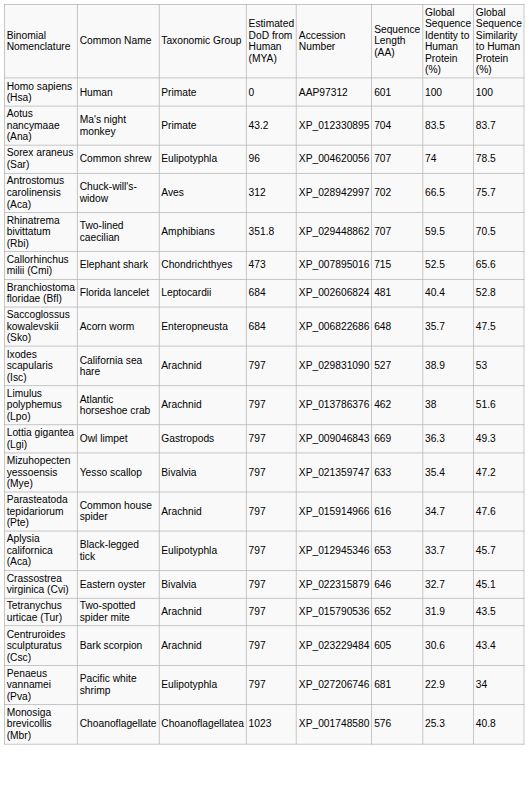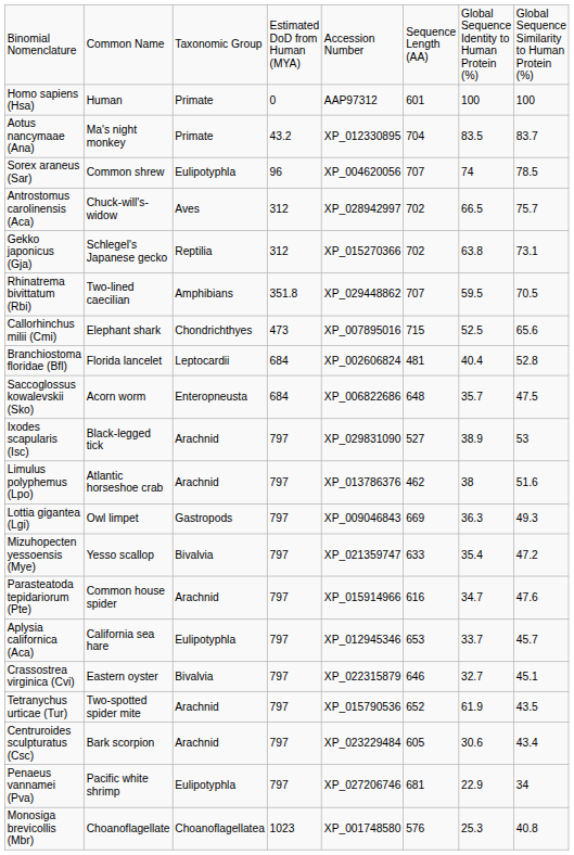 <table class="wikitable">
 <tr>
 <td>Binomial  Nomenclature</td>
 <td>Common Name</td>
 <td>Taxonomic Group</td>
 <td>Estimated DoD from Human (MYA)</td>
 <td>Accession Number</td>
 <td>Sequence Length (AA)</td>
 <td>Global Sequence Identity to  Human Protein (%)</td>
 <td>Global Sequence Similarity to  Human Protein (%)</td>
 </tr>
 <tr>
 <td>Homo sapiens (Hsa)</td>
 <td>Human</td>
 <td>Primate</td>
 <td>0</td>
 <td>AAP97312</td>
 <td>601</td>
 <td>100</td>
 <td>100</td>
 </tr>
 <tr>
 <td>Aotus nancymaae (Ana)</td>
 <td>Ma's night monkey</td>
 <td>Primate</td>
 <td>43.2</td>
 <td>XP_012330895</td>
 <td>704</td>
 <td>83.5</td>
 <td>83.7</td>
 </tr>
 <tr>
 <td>Sorex araneus (Sar)</td>
 <td>Common shrew</td>
 <td>Eulipotyphla</td>
 <td>96</td>
 <td>XP_004620056</td>
 <td>707</td>
 <td>74</td>
 <td>78.5</td>
 </tr>
 <tr>
 <td>Antrostomus carolinensis (Aca)</td>
 <td>Chuck-will's-widow</td>
 <td>Aves</td>
 <td>312</td>
 <td>XP_028942997</td>
 <td>702</td>
 <td>66.5</td>
 <td>75.7</td>
 </tr>
 <tr>
+<td>Gekko japonicus (Gja)</td>
+<td>Schlegel's Japanese gecko</td>
+<td>Reptilia</td>
+<td>312</td>
+<td>XP_015270366</td>
+<td>702</td>
+<td>63.8</td>
+<td>73.1</td>
+</tr>
+<tr>
 <td>Rhinatrema bivittatum (Rbi)</td>
 <td>Two-lined caecilian</td>
 <td>Amphibians</td>
 <td>351.8</td>
 <td>XP_029448862</td>
 <td>707</td>
 <td>59.5</td>
 <td>70.5</td>
 </tr>
 <tr>
 <td>Callorhinchus milii (Cmi)</td>
 <td>Elephant shark</td>
 <td>Chondrichthyes</td>
 <td>473</td>
 <td>XP_007895016</td>
 <td>715</td>
 <td>52.5</td>
 <td>65.6</td>
 </tr>
 <tr>
 <td>Branchiostoma floridae (Bfl)</td>
 <td>Florida lancelet</td>
 <td>Leptocardii</td>
 <td>684</td>
 <td>XP_002606824</td>
 <td>481</td>
 <td>40.4</td>
 <td>52.8</td>
 </tr>
 <tr>
 <td>Saccoglossus kowalevskii (Sko)</td>
 <td>Acorn worm</td>
 <td>Enteropneusta</td>
 <td>684</td>
 <td>XP_006822686</td>
 <td>648</td>
 <td>35.7</td>
 <td>47.5</td>
 </tr>
 <tr>
 <td>Ixodes scapularis (Isc)</td>
-<td>California sea hare</td>
+<td>Black-legged tick</td>
 <td>Arachnid</td>
 <td>797</td>
 <td>XP_029831090</td>
 <td>527</td>
 <td>38.9</td>
 <td>53</td>
 </tr>
 <tr>
 <td>Limulus polyphemus (Lpo)</td>
 <td>Atlantic horseshoe crab</td>
 <td>Arachnid</td>
 <td>797</td>
 <td>XP_013786376</td>
 <td>462</td>
 <td>38</td>
 <td>51.6</td>
 </tr>
 <tr>
 <td>Lottia gigantea (Lgi)</td>
 <td>Owl limpet  </td>
 <td>Gastropods</td>
 <td>797</td>
 <td>XP_009046843</td>
 <td>669</td>
 <td>36.3</td>
 <td>49.3</td>
 </tr>
 <tr>
 <td>Mizuhopecten yessoensis (Mye)</td>
 <td>Yesso scallop</td>
 <td>Bivalvia</td>
 <td>797</td>
 <td>XP_021359747</td>
 <td>633</td>
 <td>35.4</td>
 <td>47.2</td>
 </tr>
 <tr>
 <td>Parasteatoda tepidariorum  (Pte)</td>
 <td>Common house spider</td>
 <td>Arachnid</td>
 <td>797</td>
 <td>XP_015914966</td>
 <td>616</td>
 <td>34.7</td>
 <td>47.6</td>
 </tr>
 <tr>
 <td>Aplysia californica (Aca)</td>
-<td>Black-legged tick</td>
+<td>California sea hare</td>
 <td>Eulipotyphla</td>
 <td>797</td>
 <td>XP_012945346</td>
 <td>653</td>
 <td>33.7</td>
 <td>45.7</td>
 </tr>
 <tr>
 <td>Crassostrea virginica (Cvi)</td>
 <td>Eastern oyster</td>
 <td>Bivalvia</td>
 <td>797</td>
 <td>XP_022315879</td>
 <td>646</td>
 <td>32.7</td>
 <td>45.1</td>
 </tr>
 <tr>
 <td>Tetranychus urticae (Tur)</td>
 <td>Two-spotted spider mite</td>
 <td>Arachnid</td>
 <td>797</td>
 <td>XP_015790536</td>
 <td>652</td>
-<td>31.9</td>
+<td>61.9</td>
 <td>43.5</td>
 </tr>
 <tr>
 <td>Centruroides sculpturatus  (Csc)</td>
 <td>Bark scorpion</td>
 <td>Arachnid</td>
 <td>797</td>
 <td>XP_023229484</td>
 <td>605</td>
 <td>30.6</td>
 <td>43.4</td>
 </tr>
 <tr>
 <td>Penaeus vannamei (Pva)</td>
 <td>Pacific white shrimp</td>
 <td>Eulipotyphla</td>
 <td>797</td>
 <td>XP_027206746</td>
 <td>681</td>
 <td>22.9</td>
 <td>34</td>
 </tr>
 <tr>
 <td>Monosiga brevicollis (Mbr)</td>
 <td>Choanoflagellate</td>
 <td>Choanoflagellatea</td>
 <td>1023</td>
 <td>XP_001748580</td>
 <td>576</td>
 <td>25.3</td>
 <td>40.8</td>
 </tr>
 </table>
